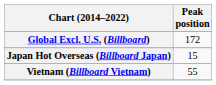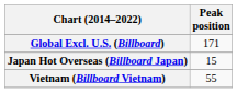 <table class="wikitable plainrowheaders sortable">
 <tr>
 <th scope="col">Chart (2014–2022)</th>
 <th scope="col">Peak<br>position</th>
 </tr>
 <tr>
 </tr>
 <tr>
 <th scope="row"><a href='#'>Global Excl. U.S.</a> (<em><a href='#'>Billboard</a></em>)</th>
-<td style="text-align:center;">172</td>
+<td style="text-align:center;">171</td>
 </tr>
 <tr>
 </tr>
 <tr>
 <th scope="row">Japan Hot Overseas (<a href='#'><em>Billboard</em> Japan</a>)</th>
 <td style="text-align:center;">15</td>
 </tr>
 <tr>
 </tr>
 <tr>
 </tr>
 <tr>
 <th scope="row">Vietnam (<a href='#'><em>Billboard</em> Vietnam</a>)</th>
 <td style="text-align:center;">55</td>
 </tr>
 <tr>
 </tr>
 </table>
